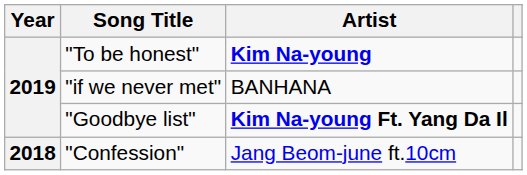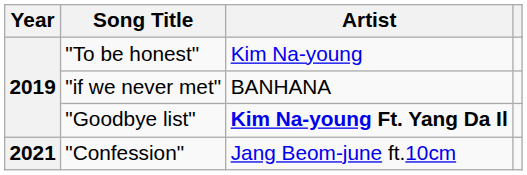 <table class="wikitable plainrowheaders sortable">
 <tr>
 <th scope="col">Year</th>
 <th scope="col">Song Title</th>
 <th scope="col">Artist</th>
 <th scope="col" class="unsortable"></th>
 </tr>
 <tr>
 <th scope="row"  rowspan="3">2019</th>
 <td>"To be honest"</td>
-<td><strong><a href='#'>Kim Na-young</a></strong></td>
+<td><a href='#'>Kim Na-young</a></td>
 <td align="center"></td>
 </tr>
 <tr>
 <td>"if we never met"</td>
 <td>BANHANA</td>
 <td align="center"></td>
 </tr>
 <tr>
 <td>"Goodbye list"</td>
 <td><strong><a href='#'>Kim Na-young</a> Ft. Yang Da Il</strong></td>
 <td align="center"></td>
 </tr>
 <tr>
-<th scope="row">2018</th>
+<th scope="row">2021</th>
 <td>"Confession" </td>
 <td><a href='#'>Jang Beom-june</a> ft.<a href='#'>10cm</a></td>
 <td align="center"></td>
 </tr>
 </table>
